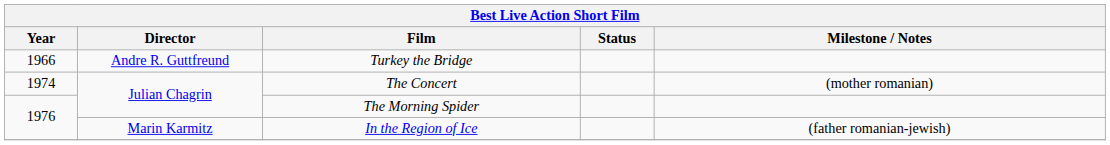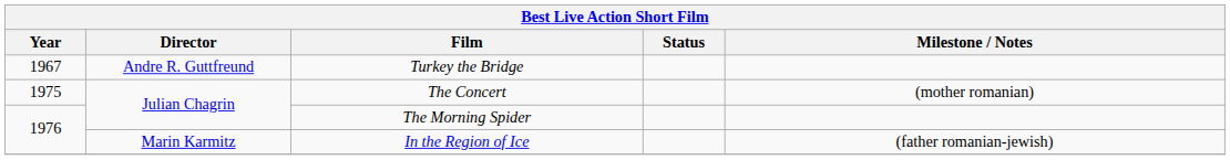 <table class="wikitable" style="text-align: center">
 <tr>
 <th colspan=6 style="text-align:center;"><a href='#'>Best Live Action Short Film</a></th>
 </tr>
 <tr>
 <th style="width:075px;">Year</th>
 <th style="width:200px;">Director</th>
 <th style="width:350px;">Film</th>
 <th style="width:075px;">Status</th>
 <th style="width:500px;">Milestone / Notes</th>
 </tr>
 <tr>
-<td>1966</td>
+<td>1967</td>
 <td><a href='#'>Andre R. Guttfreund</a></td>
 <td><em>Turkey the Bridge</em></td>
 <td></td>
 <td></td>
 </tr>
 <tr>
-<td>1974</td>
+<td>1975</td>
 <td rowspan=2><a href='#'>Julian Chagrin</a></td>
 <td><em>The Concert</em></td>
 <td></td>
 <td>(mother romanian)</td>
 </tr>
 <tr>
 <td rowspan=2>1976</td>
 <td><em>The Morning Spider</em></td>
 <td></td>
 <td></td>
 </tr>
 <tr>
 <td><a href='#'>Marin Karmitz</a></td>
 <td><em><a href='#'>In the Region of Ice</a></em></td>
 <td></td>
 <td>(father romanian-jewish)</td>
 </tr>
 <tr>
 </tr>
 </table>
